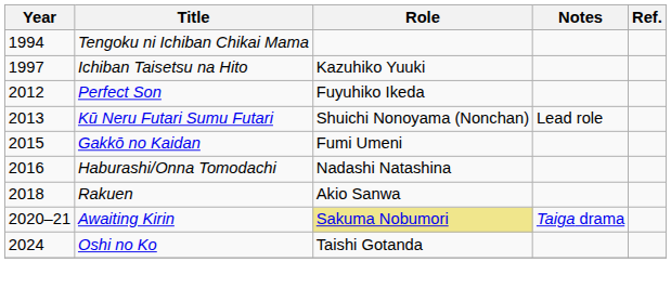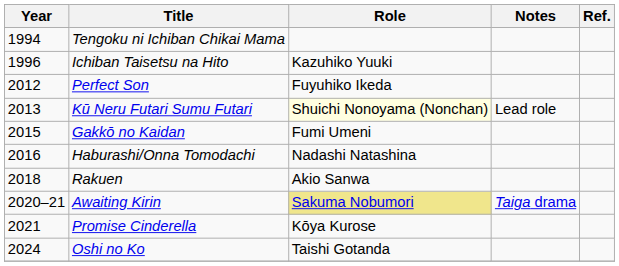 <table class="wikitable">
 <tr>
 <th>Year</th>
 <th>Title</th>
 <th>Role</th>
 <th>Notes</th>
 <th>Ref.</th>
 </tr>
 <tr>
 <td>1994</td>
 <td><em>Tengoku ni Ichiban Chikai Mama</em></td>
 <td></td>
 <td></td>
 <td></td>
 </tr>
 <tr>
-<td>1997</td>
+<td>1996</td>
 <td><em>Ichiban Taisetsu na Hito</em></td>
 <td>Kazuhiko Yuuki</td>
 <td></td>
 <td></td>
 </tr>
 <tr>
 <td>2012</td>
 <td><em><a href='#'>Perfect Son</a></em></td>
 <td>Fuyuhiko Ikeda</td>
 <td></td>
 <td></td>
 </tr>
 <tr>
 <td>2013</td>
 <td><em><a href='#'>Kū Neru Futari Sumu Futari</a></em></td>
-<td>Shuichi Nonoyama (Nonchan)</td>
+<td style="background: lightyellow;">Shuichi Nonoyama (Nonchan)</td>
 <td>Lead role</td>
 <td></td>
 </tr>
 <tr>
 <td>2015</td>
 <td><em><a href='#'>Gakkō no Kaidan</a></em></td>
 <td>Fumi Umeni</td>
 <td></td>
 <td></td>
 </tr>
 <tr>
 <td>2016</td>
 <td><em>Haburashi/Onna Tomodachi</em></td>
 <td>Nadashi Natashina</td>
 <td></td>
 <td></td>
 </tr>
 <tr>
 <td>2018</td>
 <td><em>Rakuen</em></td>
 <td>Akio Sanwa</td>
 <td></td>
 <td></td>
 </tr>
 <tr>
 <td>2020–21</td>
 <td><em><a href='#'>Awaiting Kirin</a></em></td>
 <td style="background: khaki;"><a href='#'>Sakuma Nobumori</a></td>
 <td><a href='#'><em>Taiga</em> drama</a></td>
 <td></td>
 </tr>
 <tr>
+<td>2021</td>
+<td><em><a href='#'>Promise Cinderella</a></em></td>
+<td>Kōya Kurose</td>
+<td></td>
+<td></td>
+</tr>
+<tr>
 <td>2024</td>
 <td><em><a href='#'>Oshi no Ko</a></em></td>
 <td>Taishi Gotanda</td>
 <td></td>
 <td></td>
 </tr>
 <tr>
 </tr>
 </table>
